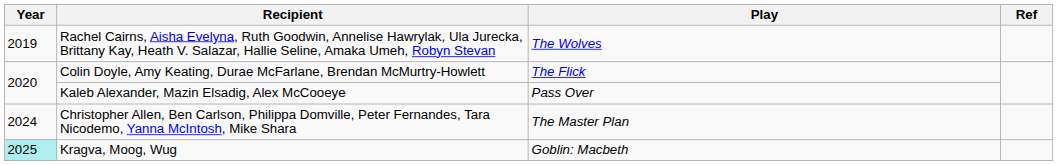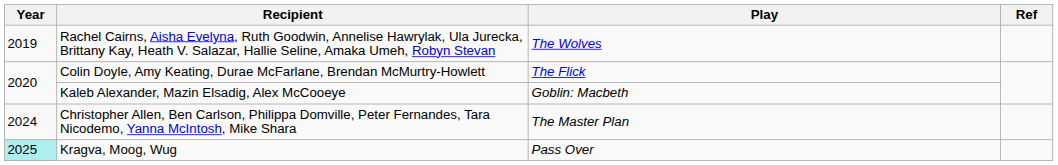 <table class = "wikitable sortable" width=100%>
 <tr>
 <th width=5%>Year</th>
 <th width=45%>Recipient</th>
 <th width=45%>Play</th>
 <th width=5%>Ref</th>
 </tr>
 <tr>
 <td>2019</td>
 <td>Rachel Cairns, <a href='#'>Aisha Evelyna</a>, Ruth Goodwin, Annelise Hawrylak, Ula Jurecka, Brittany Kay, Heath V. Salazar, Hallie Seline, Amaka Umeh, <a href='#'>Robyn Stevan</a></td>
 <td><em><a href='#'>The Wolves</a></em></td>
 <td></td>
 </tr>
 <tr>
 <td rowspan=2>2020</td>
 <td>Colin Doyle, Amy Keating, Durae McFarlane, Brendan McMurtry-Howlett</td>
 <td><em><a href='#'>The Flick</a></em></td>
 <td rowspan=2></td>
 </tr>
 <tr>
 <td>Kaleb Alexander, Mazin Elsadig, Alex McCooeye</td>
-<td><em>Pass Over</em></td>
+<td><em>Goblin: Macbeth</em></td>
 </tr>
 <tr>
 <td>2024</td>
 <td>Christopher Allen, Ben Carlson, Philippa Domville, Peter Fernandes, Tara Nicodemo, <a href='#'>Yanna McIntosh</a>, Mike Shara</td>
 <td><em>The Master Plan</em></td>
 <td></td>
 </tr>
 <tr>
 <td style="background: paleturquoise;">2025</td>
 <td>Kragva, Moog, Wug</td>
-<td><em>Goblin: Macbeth</em></td>
+<td><em>Pass Over</em></td>
 <td></td>
 </tr>
 </table>
